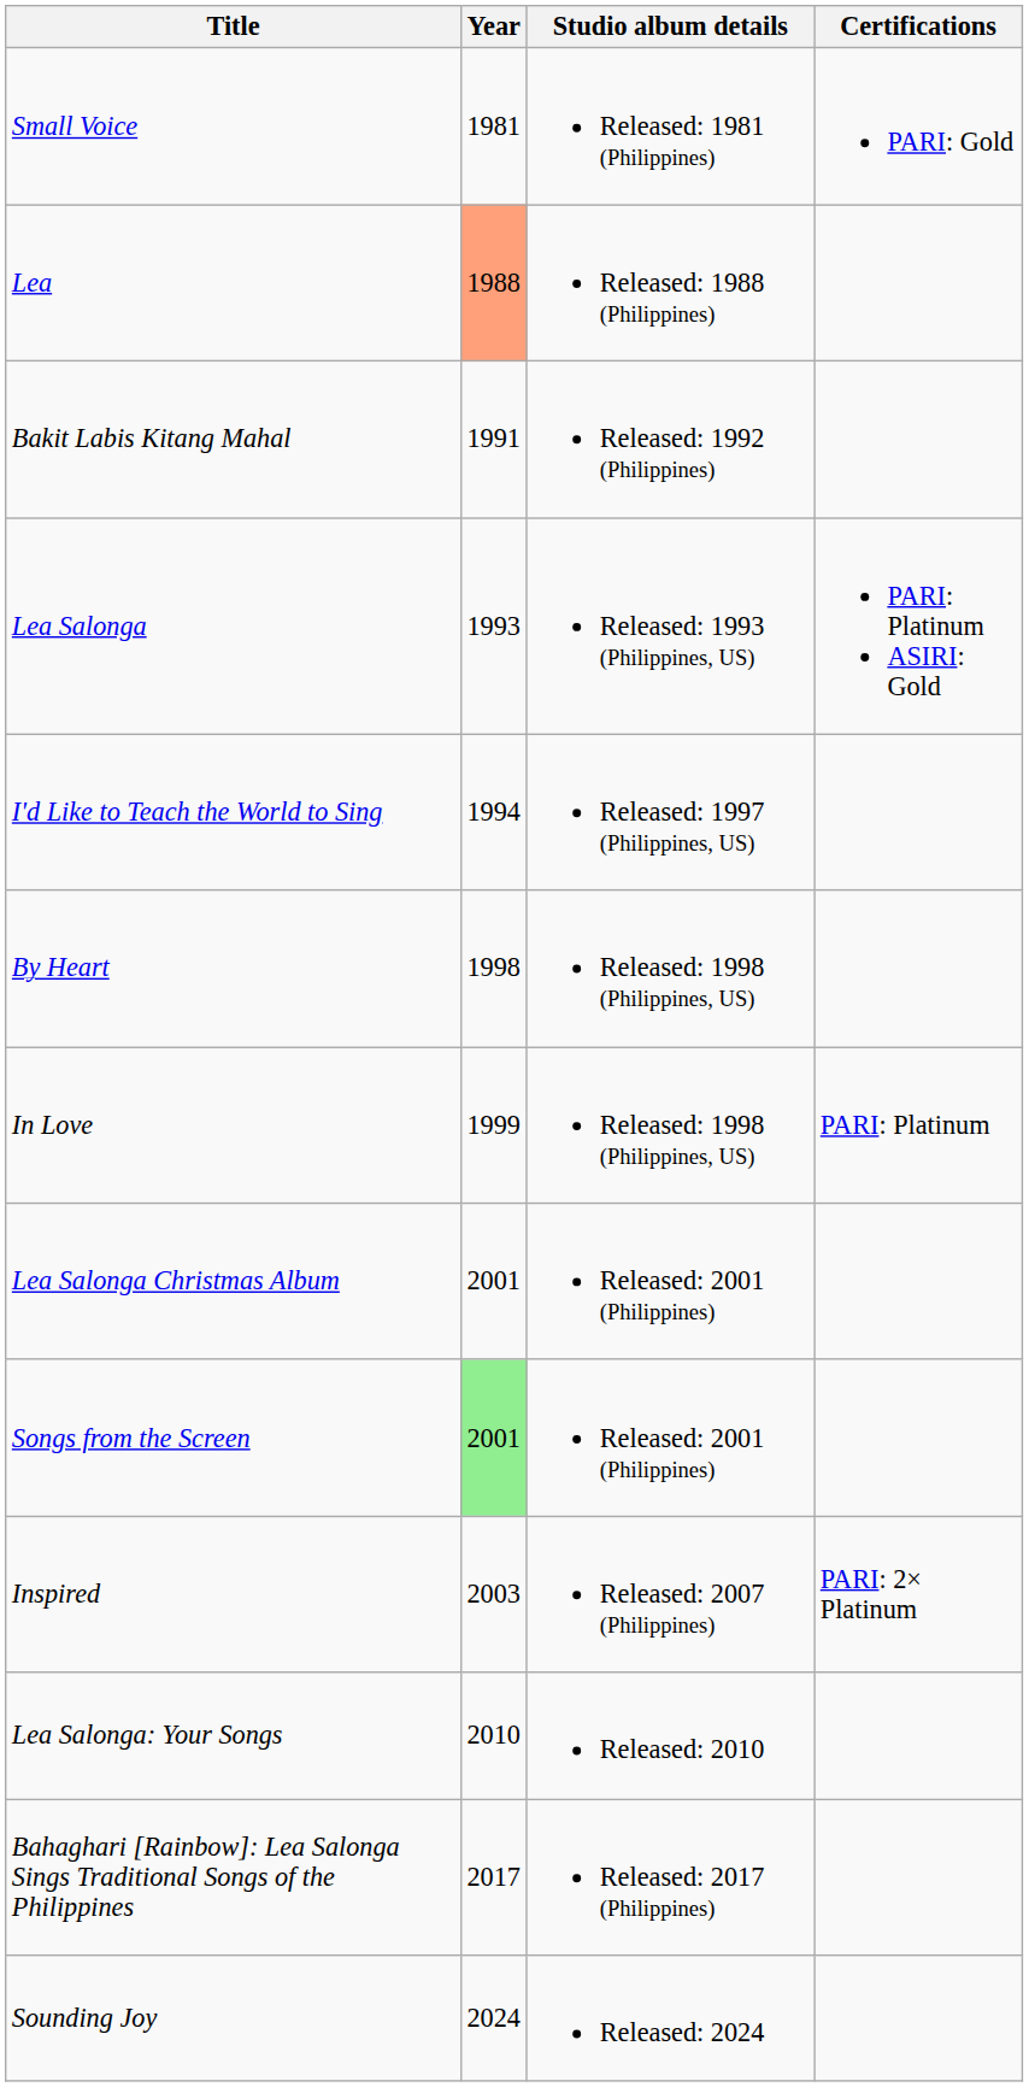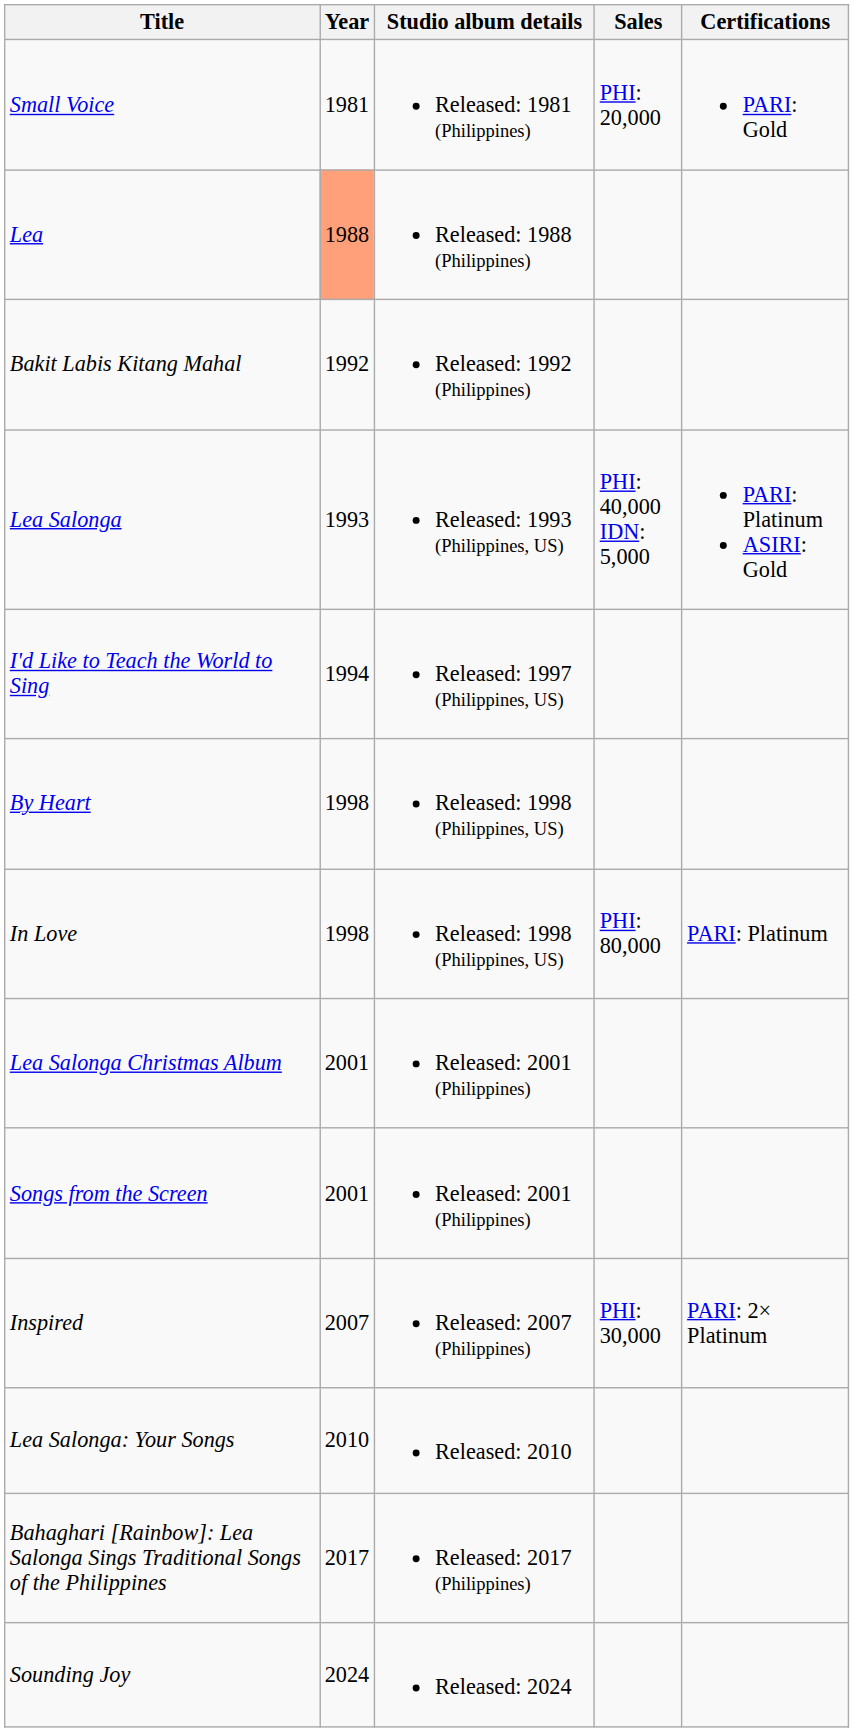 <table class="wikitable">
 <tr>
 <th>Title</th>
 <th>Year</th>
 <th>Studio album details</th>
+<th>Sales</th>
 <th>Certifications</th>
 </tr>
 <tr>
 <td align="left"><em><a href='#'>Small Voice</a></em></td>
 <td>1981</td>
 <td><br><ul><li>Released: 1981 <small>(Philippines)</small></li></ul></td>
+<td><a href='#'>PHI</a>: 20,000</td>
 <td><br><ul><li><a href='#'>PARI</a>: Gold</li></ul></td>
 </tr>
 <tr>
 <td align="left"><em><a href='#'>Lea</a></em></td>
 <td style="background: lightsalmon;">1988</td>
 <td><br><ul><li>Released: 1988 <small>(Philippines)</small></li></ul></td>
 <td></td>
+<td></td>
 </tr>
 <tr>
 <td align="left"><em>Bakit Labis Kitang Mahal</em></td>
-<td>1991</td>
+<td>1992</td>
 <td><br><ul><li>Released: 1992 <small>(Philippines)</small></li></ul></td>
+<td></td>
 <td></td>
 </tr>
 <tr>
 <td align="left"><em><a href='#'>Lea Salonga</a></em></td>
 <td>1993</td>
 <td><br><ul><li>Released: 1993 <small>(Philippines, US)</small></li></ul></td>
+<td><a href='#'>PHI</a>: 40,000<br><a href='#'>IDN</a>: 5,000</td>
 <td><br><ul><li><a href='#'>PARI</a>: Platinum</li><li><a href='#'>ASIRI</a>: Gold</li></ul></td>
 </tr>
 <tr>
 <td align="left"><em><a href='#'>I'd Like to Teach the World to Sing</a></em></td>
 <td>1994</td>
 <td><br><ul><li>Released: 1997 <small>(Philippines, US)</small></li></ul></td>
 <td></td>
+<td></td>
 </tr>
 <tr>
 <td align="left"><em><a href='#'>By Heart</a></em></td>
 <td>1998</td>
 <td><br><ul><li>Released: 1998 <small>(Philippines, US)</small></li></ul></td>
 <td></td>
+<td></td>
 </tr>
 <tr>
 <td align="left"><em>In Love</em></td>
-<td>1999</td>
+<td>1998</td>
 <td><br><ul><li>Released: 1998 <small>(Philippines, US)</small></li></ul></td>
+<td><a href='#'>PHI</a>: 80,000</td>
 <td><a href='#'>PARI</a>: Platinum</td>
 </tr>
 <tr>
 <td align="left"><em><a href='#'>Lea Salonga Christmas Album</a></em></td>
 <td>2001</td>
 <td><br><ul><li>Released: 2001 <small>(Philippines)</small></li></ul></td>
 <td></td>
+<td></td>
 </tr>
 <tr>
 <td align="left"><em><a href='#'>Songs from the Screen</a></em></td>
-<td style="background: lightgreen;">2001</td>
+<td>2001</td>
 <td><br><ul><li>Released: 2001 <small>(Philippines)</small></li></ul></td>
+<td></td>
 <td></td>
 </tr>
 <tr>
 <td align="left"><em>Inspired</em></td>
-<td>2003</td>
+<td>2007</td>
 <td><br><ul><li>Released: 2007 <small>(Philippines)</small></li></ul></td>
+<td><a href='#'>PHI</a>: 30,000</td>
 <td><a href='#'>PARI</a>: 2× Platinum</td>
 </tr>
 <tr>
 <td align="left"><em>Lea Salonga: Your Songs</em></td>
 <td>2010</td>
 <td><br><ul><li>Released: 2010</li></ul></td>
 <td></td>
+<td></td>
 </tr>
 <tr>
 <td align="left"><em>Bahaghari [Rainbow]: Lea Salonga Sings Traditional Songs of the Philippines</em></td>
 <td>2017</td>
 <td><br><ul><li>Released: 2017 <small>(Philippines)</small></li></ul></td>
+<td></td>
 <td></td>
 </tr>
 <tr>
 <td><em>Sounding Joy</em></td>
 <td>2024</td>
 <td><br><ul><li>Released: 2024</li></ul></td>
 <td></td>
+<td></td>
 </tr>
 </table>
